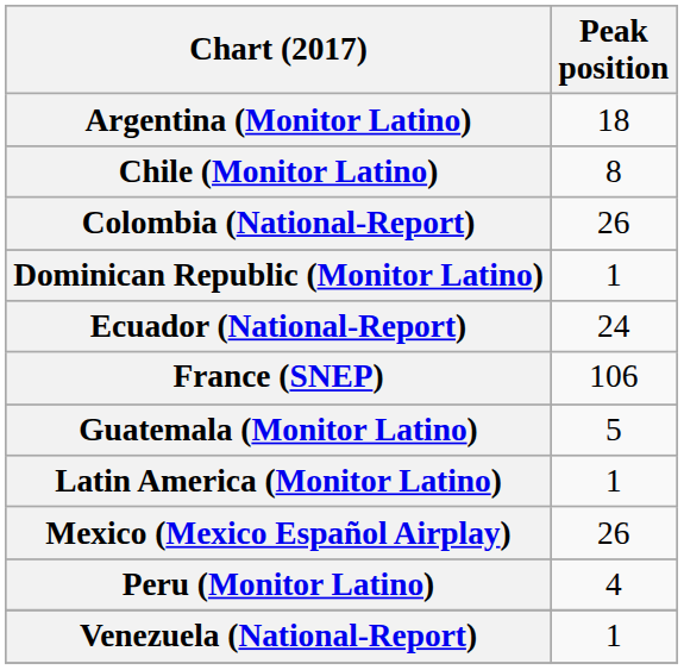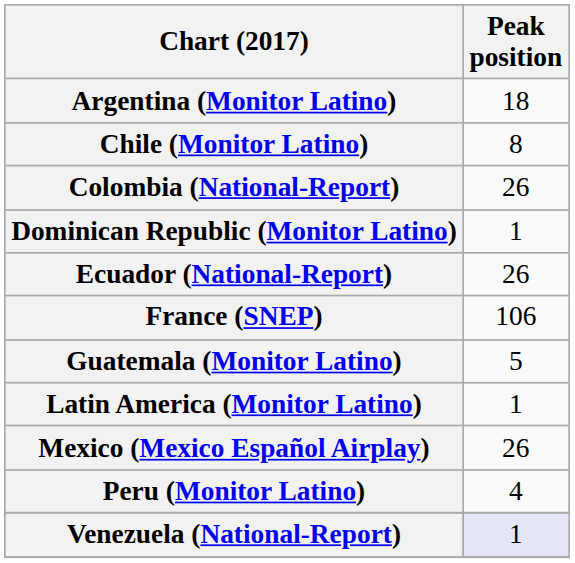 <table class="wikitable sortable plainrowheaders" style="text-align:center;">
 <tr>
 <th scope="col">Chart (2017)</th>
 <th scope="col">Peak<br>position</th>
 </tr>
 <tr>
 <th scope="row">Argentina (<a href='#'>Monitor Latino</a>)</th>
 <td>18</td>
 </tr>
 <tr>
 <th scope="row">Chile (<a href='#'>Monitor Latino</a>)</th>
 <td>8</td>
 </tr>
 <tr>
 <th scope="row">Colombia (<a href='#'>National-Report</a>)</th>
 <td>26</td>
 </tr>
 <tr>
 <th scope="row">Dominican Republic (<a href='#'>Monitor Latino</a>)</th>
 <td>1</td>
 </tr>
 <tr>
 <th scope="row">Ecuador (<a href='#'>National-Report</a>)</th>
-<td>24</td>
+<td>26</td>
 </tr>
 <tr>
 <th scope="row">France (<a href='#'>SNEP</a>)</th>
 <td>106</td>
 </tr>
 <tr>
 <th scope="row">Guatemala (<a href='#'>Monitor Latino</a>)</th>
 <td>5</td>
 </tr>
 <tr>
 <th scope="row">Latin America (<a href='#'>Monitor Latino</a>)</th>
 <td>1</td>
 </tr>
 <tr>
 <th scope="row">Mexico (<a href='#'>Mexico Español Airplay</a>)</th>
 <td>26</td>
 </tr>
 <tr>
 <th scope="row">Peru (<a href='#'>Monitor Latino</a>)</th>
 <td>4</td>
 </tr>
 <tr>
 </tr>
 <tr>
 </tr>
 <tr>
 </tr>
 <tr>
 </tr>
 <tr>
 </tr>
 <tr>
 </tr>
 <tr>
 <th scope="row">Venezuela (<a href='#'>National-Report</a>)</th>
-<td>1</td>
+<td style="background: lavender;">1</td>
 </tr>
 <tr>
 </tr>
 </table>
